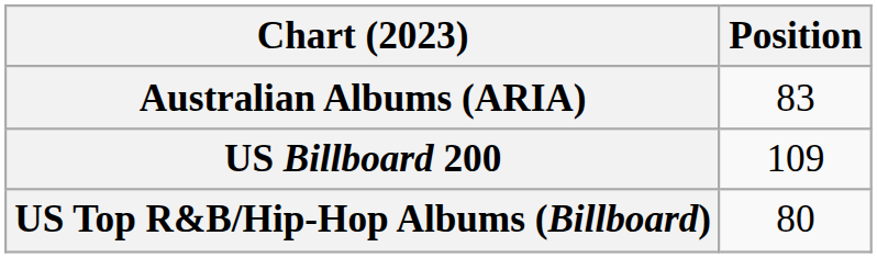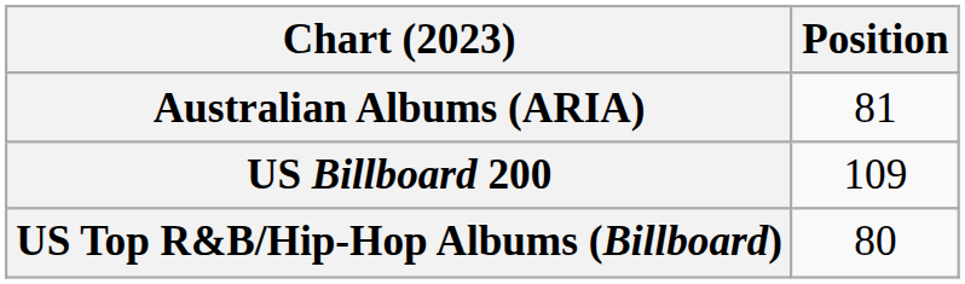 <table class="wikitable sortable plainrowheaders" style="text-align:center">
 <tr>
 <th scope="col">Chart (2023)</th>
 <th scope="col">Position</th>
 </tr>
 <tr>
 <th scope="row">Australian Albums (ARIA)</th>
-<td>83</td>
+<td>81</td>
 </tr>
 <tr>
 <th scope="row">US <em>Billboard</em> 200</th>
 <td>109</td>
 </tr>
 <tr>
 <th scope="row">US Top R&B/Hip-Hop Albums (<em>Billboard</em>)</th>
 <td>80</td>
 </tr>
 </table>
